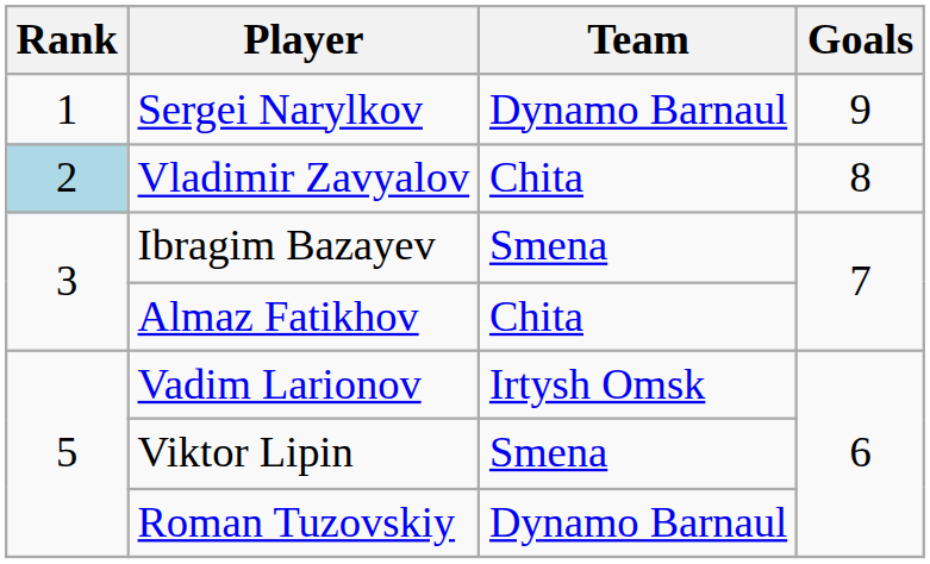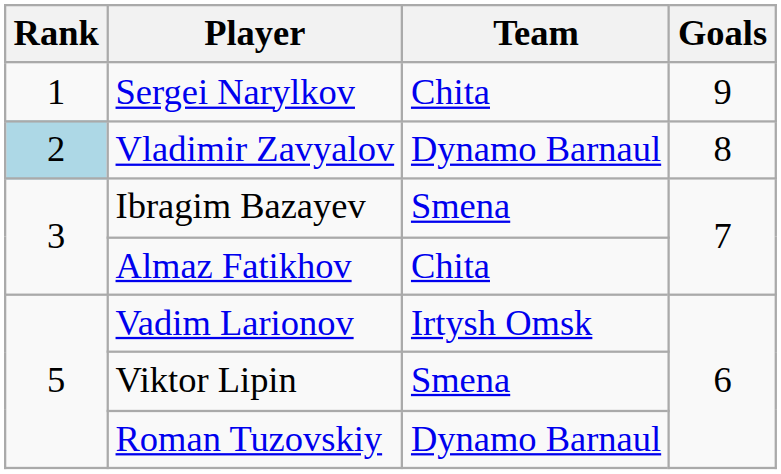 <table class="wikitable">
 <tr>
 <th>Rank</th>
 <th>Player</th>
 <th>Team</th>
 <th>Goals</th>
 </tr>
 <tr>
 <td style="text-align:center;">1</td>
 <td> <a href='#'>Sergei Narylkov</a></td>
-<td><a href='#'>Dynamo Barnaul</a></td>
+<td><a href='#'>Chita</a></td>
 <td style="text-align:center;">9</td>
 </tr>
 <tr>
 <td style="background: lightblue; text-align:center;">2</td>
 <td> <a href='#'>Vladimir Zavyalov</a></td>
-<td><a href='#'>Chita</a></td>
+<td><a href='#'>Dynamo Barnaul</a></td>
 <td style="text-align:center;">8</td>
 </tr>
 <tr>
 <td style="text-align:center;" rowspan="2">3</td>
 <td> Ibragim Bazayev</td>
 <td><a href='#'>Smena</a></td>
 <td style="text-align:center;" rowspan="2">7</td>
 </tr>
 <tr>
 <td> <a href='#'>Almaz Fatikhov</a></td>
 <td><a href='#'>Chita</a></td>
 </tr>
 <tr>
 <td style="text-align:center;" rowspan="3">5</td>
 <td> <a href='#'>Vadim Larionov</a></td>
 <td><a href='#'>Irtysh Omsk</a></td>
 <td style="text-align:center;" rowspan="3">6</td>
 </tr>
 <tr>
 <td> Viktor Lipin</td>
 <td><a href='#'>Smena</a></td>
 </tr>
 <tr>
 <td> <a href='#'>Roman Tuzovskiy</a></td>
 <td><a href='#'>Dynamo Barnaul</a></td>
 </tr>
 </table>
